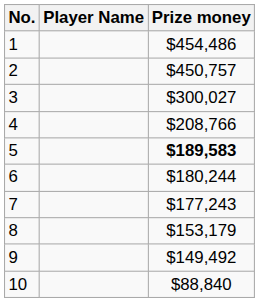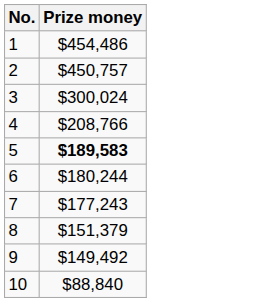 <table class="wikitable">
 <tr>
 <th>No.</th>
-<th>Player Name</th>
 <th>Prize money</th>
 </tr>
 <tr>
 <td>1</td>
-<td></td>
 <td align="center">$454,486</td>
 </tr>
 <tr>
 <td>2</td>
-<td></td>
 <td align="center">$450,757</td>
 </tr>
 <tr>
 <td>3</td>
-<td></td>
-<td align="center">$300,027</td>
+<td align="center">$300,024</td>
 </tr>
 <tr>
 <td>4</td>
-<td></td>
 <td align="center">$208,766</td>
 </tr>
 <tr>
 <td>5</td>
-<td></td>
 <td align="center"><strong>$189,583</strong></td>
 </tr>
 <tr>
 <td>6</td>
-<td></td>
 <td align="center">$180,244</td>
 </tr>
 <tr>
 <td>7</td>
-<td></td>
 <td align="center">$177,243</td>
 </tr>
 <tr>
 <td>8</td>
-<td></td>
-<td align="center">$153,179</td>
+<td align="center">$151,379</td>
 </tr>
 <tr>
 <td>9</td>
-<td></td>
 <td align="center">$149,492</td>
 </tr>
 <tr>
 <td>10</td>
-<td></td>
 <td align="center">$88,840</td>
 </tr>
 </table>
